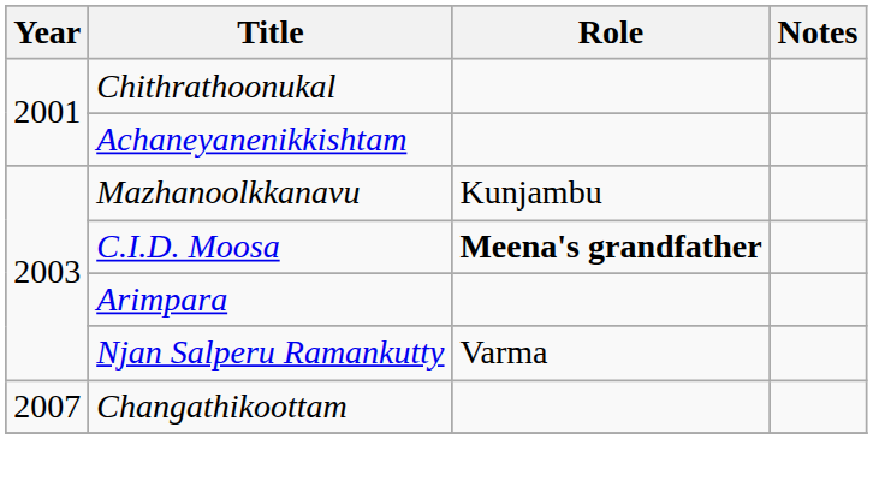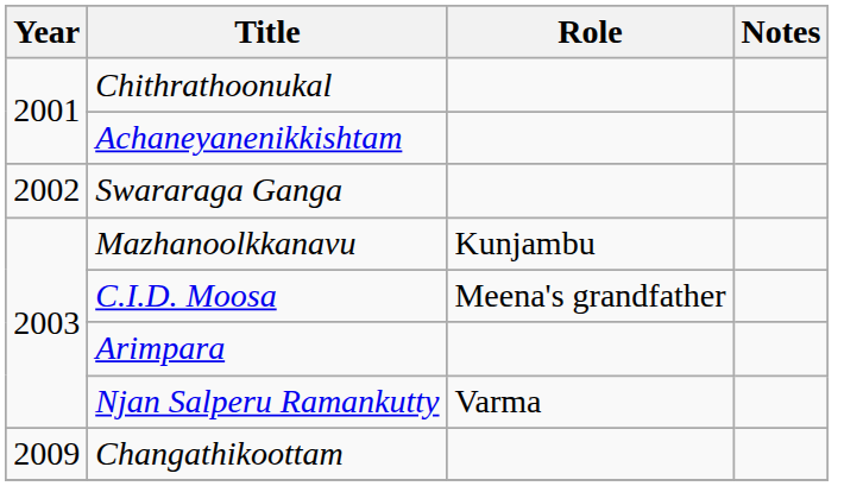 <table class="wikitable sortable">
 <tr>
 <th>Year</th>
 <th>Title</th>
 <th>Role</th>
 <th class="unsortable">Notes</th>
 </tr>
 <tr>
 <td rowspan=2>2001</td>
 <td><em>Chithrathoonukal</em></td>
 <td></td>
 <td></td>
 </tr>
 <tr>
 <td><em><a href='#'>Achaneyanenikkishtam</a></em></td>
 <td></td>
 <td></td>
 </tr>
 <tr>
+<td>2002</td>
+<td><em>Swararaga Ganga</em></td>
+<td></td>
+<td></td>
+</tr>
+<tr>
 <td rowspan=4>2003</td>
 <td><em>Mazhanoolkkanavu</em></td>
 <td>Kunjambu</td>
 <td></td>
 </tr>
 <tr>
 <td><em><a href='#'>C.I.D. Moosa</a></em></td>
-<td><strong>Meena's grandfather</strong></td>
+<td>Meena's grandfather</td>
 <td></td>
 </tr>
 <tr>
 <td><em><a href='#'>Arimpara</a></em></td>
 <td></td>
 <td></td>
 </tr>
 <tr>
 <td><em><a href='#'>Njan Salperu Ramankutty</a></em></td>
 <td>Varma</td>
 <td></td>
 </tr>
 <tr>
-<td>2007</td>
+<td>2009</td>
 <td><em>Changathikoottam</em></td>
 <td></td>
 <td></td>
 </tr>
 <tr>
 </tr>
 </table>
